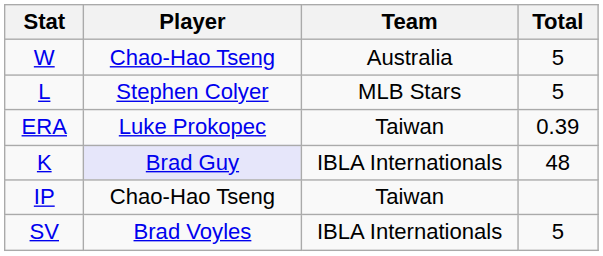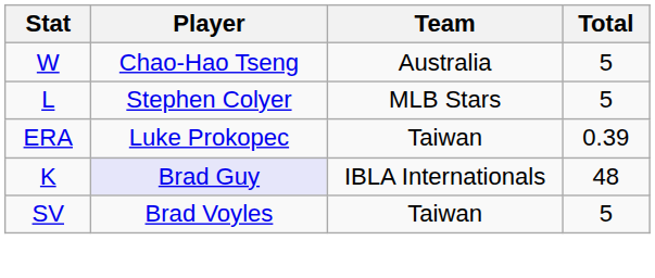 <table class="wikitable" style="text-align:center;">
 <tr>
 <th scope="col" width=50>Stat</th>
 <th scope="col" width=150>Player</th>
 <th scope="col" width=150>Team</th>
 <th scope="col" width=50>Total</th>
 </tr>
 <tr>
 <td><a href='#'>W</a></td>
 <td><a href='#'>Chao-Hao Tseng</a></td>
 <td>Australia</td>
 <td>5</td>
 </tr>
 <tr>
 <td><a href='#'>L</a></td>
 <td><a href='#'>Stephen Colyer</a></td>
 <td>MLB Stars</td>
 <td>5</td>
 </tr>
 <tr>
 <td><a href='#'>ERA</a></td>
 <td><a href='#'>Luke Prokopec</a></td>
 <td>Taiwan</td>
 <td>0.39</td>
 </tr>
 <tr>
 <td><a href='#'>K</a></td>
 <td style="background: lavender;"><a href='#'>Brad Guy</a></td>
 <td>IBLA Internationals</td>
 <td>48</td>
 </tr>
 <tr>
-<td><a href='#'>IP</a></td>
-<td>Chao-Hao Tseng</td>
-<td>Taiwan</td>
-<td></td>
-</tr>
-<tr>
 <td><a href='#'>SV</a></td>
 <td><a href='#'>Brad Voyles</a></td>
-<td>IBLA Internationals</td>
+<td>Taiwan</td>
 <td>5</td>
 </tr>
 </table>
